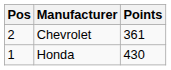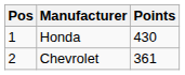 <table class="wikitable" style="font-size: 95%">
 <tr>
 <th>Pos</th>
 <th>Manufacturer</th>
 <th>Points</th>
 </tr>
 <tr>
+<td>1</td>
+<td>Honda</td>
+<td>430</td>
+</tr>
+<tr>
 <td>2</td>
 <td>Chevrolet</td>
 <td>361</td>
 </tr>
-<tr>
-<td>1</td>
-<td>Honda</td>
-<td>430</td>
-</tr>
 </table>
